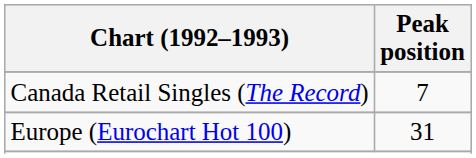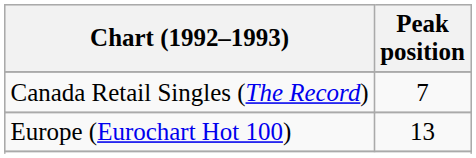 <table class="wikitable sortable">
 <tr>
 <th>Chart (1992–1993)</th>
 <th>Peak<br>position</th>
 </tr>
 <tr>
 </tr>
 <tr>
 <td>Canada Retail Singles (<em><a href='#'>The Record</a></em>)</td>
 <td align="center">7</td>
 </tr>
 <tr>
 </tr>
 <tr>
 </tr>
 <tr>
 <td>Europe (<a href='#'>Eurochart Hot 100</a>)</td>
-<td align="center">31</td>
+<td align="center">13</td>
 </tr>
 <tr>
 </tr>
 <tr>
 </tr>
 <tr>
 </tr>
 <tr>
 </tr>
 <tr>
 </tr>
 <tr>
 </tr>
 <tr>
 </tr>
 <tr>
 </tr>
 <tr>
 </tr>
 <tr>
 </tr>
 <tr>
 </tr>
 </table>
